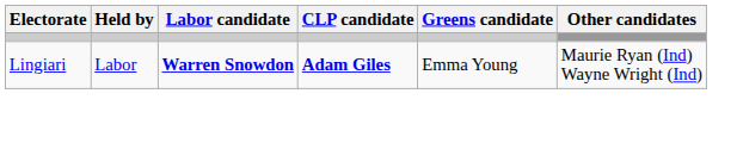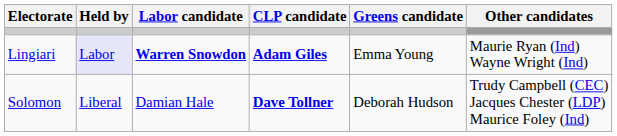 <table class="wikitable">
 <tr>
 <th>Electorate</th>
 <th>Held by</th>
 <th><a href='#'>Labor</a> candidate</th>
 <th><a href='#'>CLP</a> candidate</th>
 <th><a href='#'>Greens</a> candidate</th>
 <th>Other candidates</th>
 </tr>
 <tr style="background:#ccc;">
 <td></td>
 <td></td>
 <td></td>
 <td></td>
 <td></td>
 <td style="background:#999;"></td>
 </tr>
 <tr>
 <td><a href='#'>Lingiari</a></td>
-<td><a href='#'>Labor</a></td>
+<td style="background: lavender;"><a href='#'>Labor</a></td>
 <td><strong><a href='#'>Warren Snowdon</a></strong></td>
 <td><strong><a href='#'>Adam Giles</a></strong></td>
 <td>Emma Young</td>
 <td>Maurie Ryan (<a href='#'>Ind</a>)<br>Wayne Wright (<a href='#'>Ind</a>)</td>
 </tr>
+<tr>
+<td><a href='#'>Solomon</a></td>
+<td><a href='#'>Liberal</a></td>
+<td><a href='#'>Damian Hale</a></td>
+<td><strong><a href='#'>Dave Tollner</a></strong></td>
+<td>Deborah Hudson</td>
+<td>Trudy Campbell (<a href='#'>CEC</a>) <br> Jacques Chester (<a href='#'>LDP</a>)<br>Maurice Foley (<a href='#'>Ind</a>)</td>
+</tr>
 </table>
